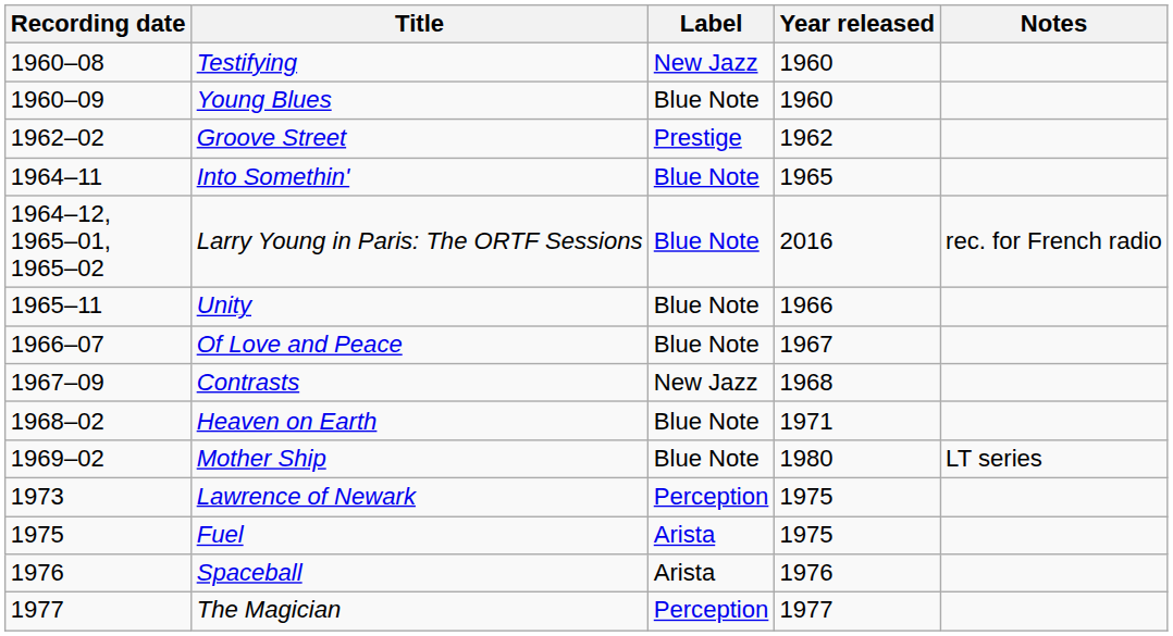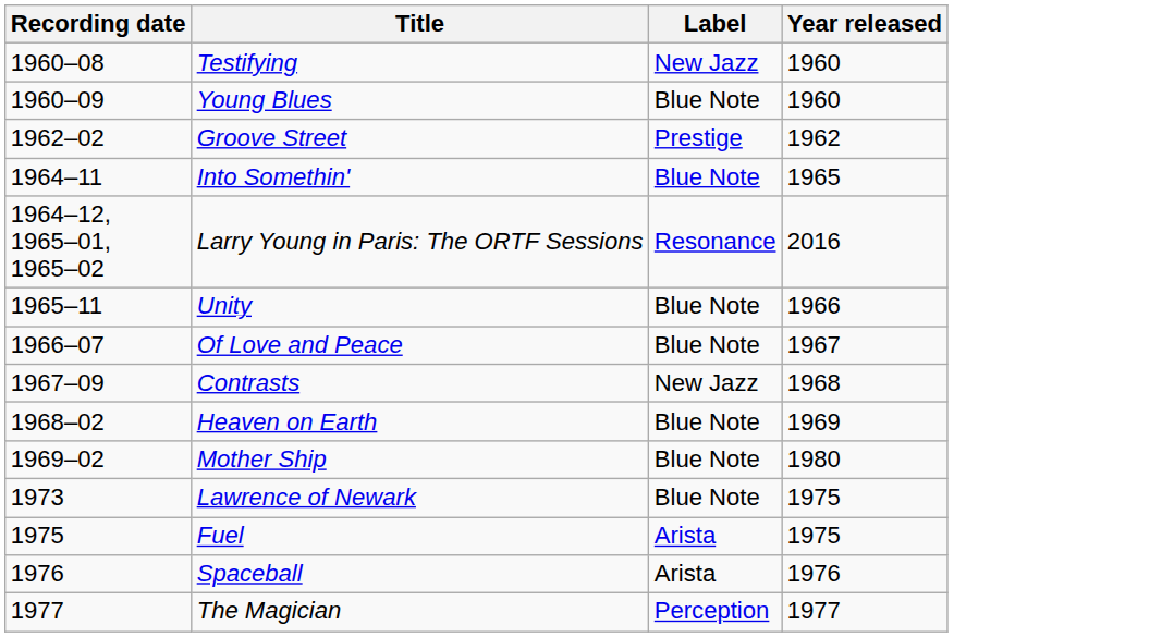 <table class="wikitable sortable">
 <tr>
 <th>Recording date</th>
 <th>Title</th>
 <th>Label</th>
 <th>Year released</th>
-<th>Notes</th>
 </tr>
 <tr>
 <td>1960–08</td>
 <td><em><a href='#'>Testifying</a></em></td>
 <td><a href='#'>New Jazz</a></td>
 <td>1960</td>
-<td></td>
 </tr>
 <tr>
 <td>1960–09</td>
 <td><em><a href='#'>Young Blues</a></em></td>
 <td>Blue Note</td>
 <td>1960</td>
-<td></td>
 </tr>
 <tr>
 <td>1962–02</td>
 <td><em><a href='#'>Groove Street</a></em></td>
 <td><a href='#'>Prestige</a></td>
 <td>1962</td>
-<td></td>
 </tr>
 <tr>
 <td>1964–11</td>
 <td><em><a href='#'>Into Somethin'</a></em></td>
 <td><a href='#'>Blue Note</a></td>
 <td>1965</td>
-<td></td>
 </tr>
 <tr>
 <td>1964–12,<br>1965–01,<br>1965–02</td>
 <td><em>Larry Young in Paris: The ORTF Sessions</em></td>
-<td><a href='#'>Blue Note</a></td>
+<td><a href='#'>Resonance</a></td>
 <td>2016</td>
-<td>rec. for French radio</td>
 </tr>
 <tr>
 <td>1965–11</td>
 <td><em><a href='#'>Unity</a></em></td>
 <td>Blue Note</td>
 <td>1966</td>
-<td></td>
 </tr>
 <tr>
 <td>1966–07</td>
 <td><em><a href='#'>Of Love and Peace</a></em></td>
 <td>Blue Note</td>
 <td>1967</td>
-<td></td>
 </tr>
 <tr>
 <td>1967–09</td>
 <td><em><a href='#'>Contrasts</a></em></td>
 <td>New Jazz</td>
 <td>1968</td>
-<td></td>
 </tr>
 <tr>
 <td>1968–02</td>
 <td><em><a href='#'>Heaven on Earth</a></em></td>
 <td>Blue Note</td>
-<td>1971</td>
-<td></td>
+<td>1969</td>
 </tr>
 <tr>
 <td>1969–02</td>
 <td><em><a href='#'>Mother Ship</a></em></td>
 <td>Blue Note</td>
 <td>1980</td>
-<td>LT series</td>
 </tr>
 <tr>
 <td>1973</td>
 <td><em><a href='#'>Lawrence of Newark</a></em></td>
-<td><a href='#'>Perception</a></td>
+<td>Blue Note</td>
 <td>1975</td>
-<td></td>
 </tr>
 <tr>
 <td>1975</td>
 <td><em><a href='#'>Fuel</a></em></td>
 <td><a href='#'>Arista</a></td>
 <td>1975</td>
-<td></td>
 </tr>
 <tr>
 <td>1976</td>
 <td><em><a href='#'>Spaceball</a></em></td>
 <td>Arista</td>
 <td>1976</td>
-<td></td>
 </tr>
 <tr>
 <td>1977</td>
 <td><em>The Magician</em></td>
 <td><a href='#'>Perception</a></td>
 <td>1977</td>
-<td></td>
 </tr>
 </table>
